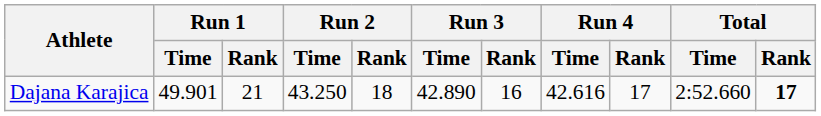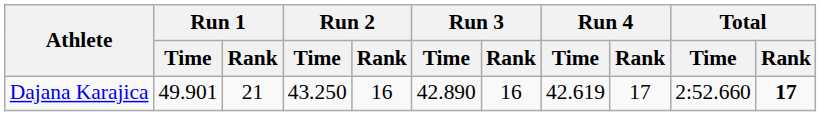 <table class="wikitable" border="1" style="font-size:90%">
 <tr>
 <th rowspan="2">Athlete</th>
 <th colspan="2">Run 1</th>
 <th colspan="2">Run 2</th>
 <th colspan="2">Run 3</th>
 <th colspan="2">Run 4</th>
 <th colspan="2">Total</th>
 </tr>
 <tr>
 <th>Time</th>
 <th>Rank</th>
 <th>Time</th>
 <th>Rank</th>
 <th>Time</th>
 <th>Rank</th>
 <th>Time</th>
 <th>Rank</th>
 <th>Time</th>
 <th>Rank</th>
 </tr>
 <tr>
 <td><a href='#'>Dajana Karajica</a></td>
 <td align="center">49.901</td>
 <td align="center">21</td>
 <td align="center">43.250</td>
-<td align="center">18</td>
+<td align="center">16</td>
 <td align="center">42.890</td>
 <td align="center">16</td>
-<td align="center">42.616</td>
+<td align="center">42.619</td>
 <td align="center">17</td>
 <td align="center">2:52.660</td>
 <td align="center"><strong>17</strong></td>
 </tr>
 </table>
